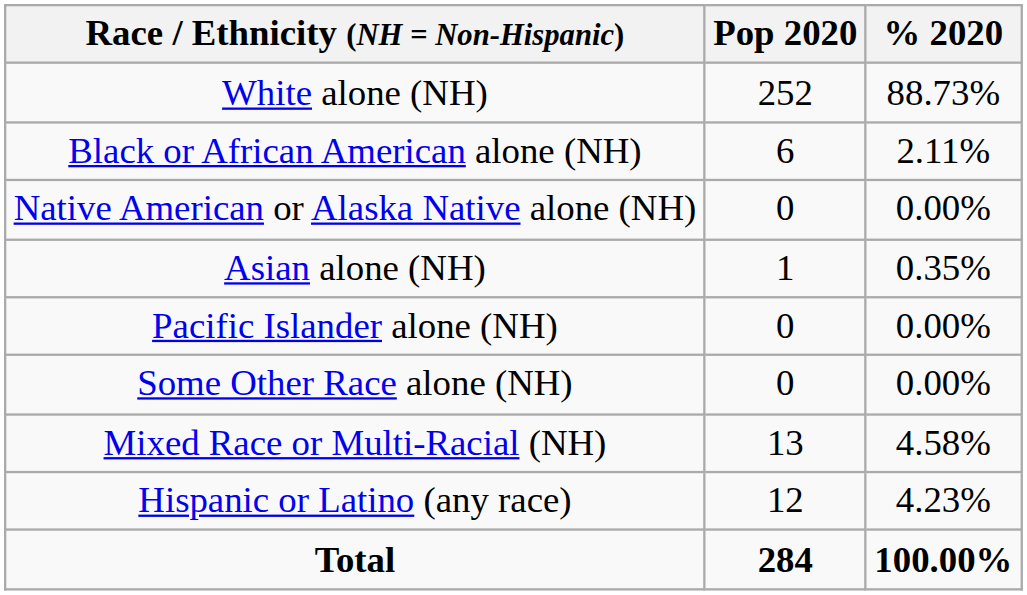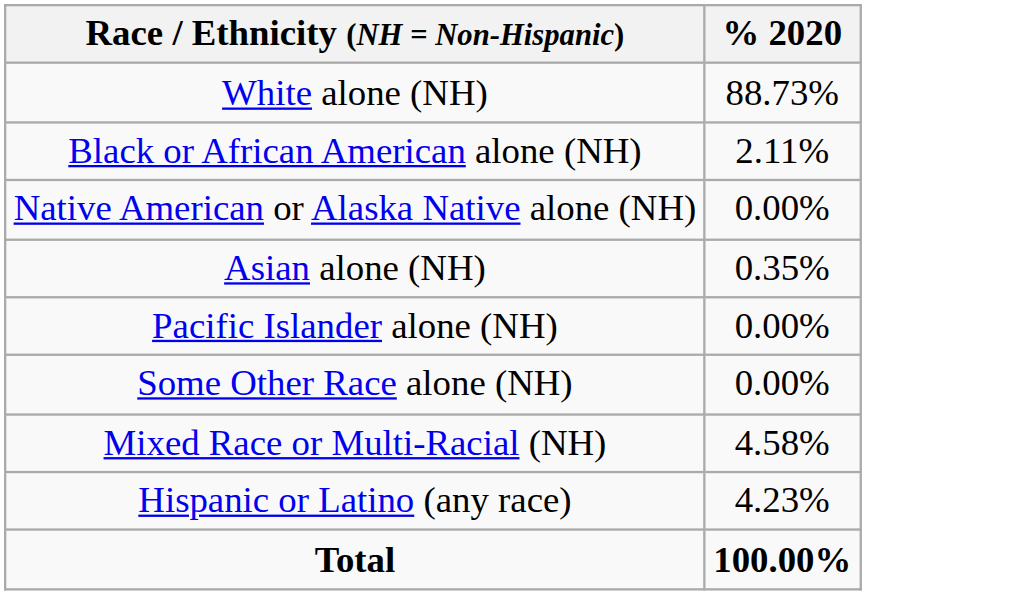 <table class="wikitable" style="text-align:center;">
 <tr>
 <th>Race / Ethnicity <small>(<em>NH = Non-Hispanic</em>)</small></th>
-<th>Pop 2020</th>
 <th>% 2020</th>
 </tr>
 <tr>
 <td><a href='#'>White</a> alone (NH)</td>
-<td>252</td>
 <td>88.73%</td>
 </tr>
 <tr>
 <td><a href='#'>Black or African American</a> alone (NH)</td>
-<td>6</td>
 <td>2.11%</td>
 </tr>
 <tr>
 <td><a href='#'>Native American</a> or <a href='#'>Alaska Native</a> alone (NH)</td>
-<td>0</td>
 <td>0.00%</td>
 </tr>
 <tr>
 <td><a href='#'>Asian</a> alone (NH)</td>
-<td>1</td>
 <td>0.35%</td>
 </tr>
 <tr>
 <td><a href='#'>Pacific Islander</a> alone (NH)</td>
-<td>0</td>
 <td>0.00%</td>
 </tr>
 <tr>
 <td><a href='#'>Some Other Race</a> alone (NH)</td>
-<td>0</td>
 <td>0.00%</td>
 </tr>
 <tr>
 <td><a href='#'>Mixed Race or Multi-Racial</a> (NH)</td>
-<td>13</td>
 <td>4.58%</td>
 </tr>
 <tr>
 <td><a href='#'>Hispanic or Latino</a> (any race)</td>
-<td>12</td>
 <td>4.23%</td>
 </tr>
 <tr>
 <td><strong>Total</strong></td>
-<td><strong>284</strong></td>
 <td><strong>100.00%</strong></td>
 </tr>
 </table>
